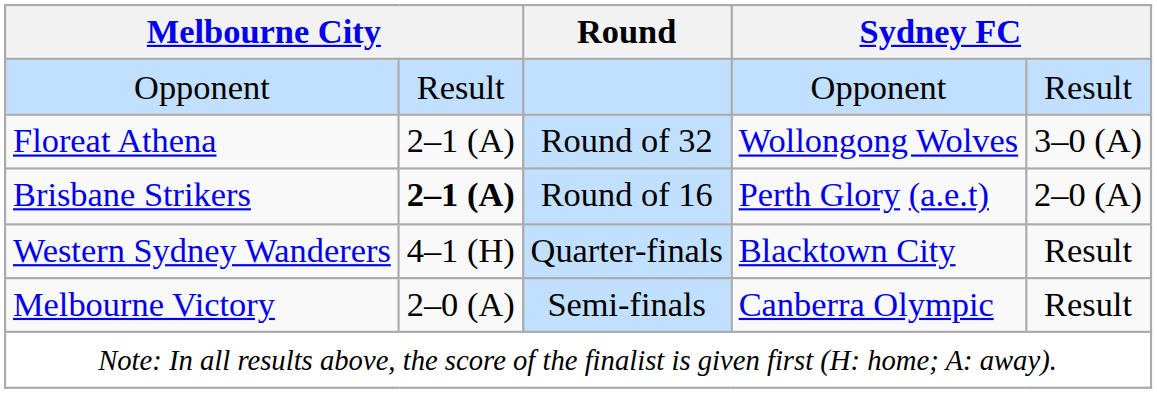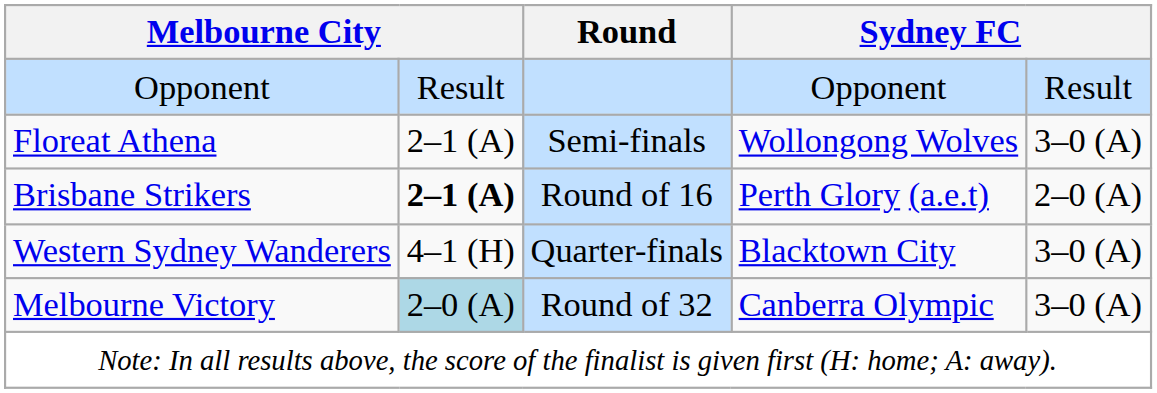 <table class="wikitable" style="text-align: center; floatleft;">
 <tr>
 <th colspan=2><a href='#'>Melbourne City</a></th>
 <th>Round</th>
 <th colspan=2><a href='#'>Sydney FC</a></th>
 </tr>
 <tr bgcolor=#c1e0ff>
 <td>Opponent</td>
 <td>Result</td>
 <td></td>
 <td>Opponent</td>
 <td>Result</td>
 </tr>
 <tr>
 <td align=left><a href='#'>Floreat Athena</a></td>
 <td>2–1 (A)</td>
-<td bgcolor=#c1e0ff>Round of 32</td>
+<td bgcolor=#c1e0ff>Semi-finals</td>
 <td align=left><a href='#'>Wollongong Wolves</a></td>
 <td>3–0 (A)</td>
 </tr>
 <tr>
 <td align=left><a href='#'>Brisbane Strikers</a></td>
 <td><strong>2–1 (A)</strong></td>
 <td bgcolor=#c1e0ff>Round of 16</td>
 <td align=left><a href='#'>Perth Glory</a> <a href='#'>(a.e.t)</a></td>
 <td>2–0 (A)</td>
 </tr>
 <tr>
 <td align=left><a href='#'>Western Sydney Wanderers</a></td>
 <td>4–1 (H)</td>
 <td bgcolor=#c1e0ff>Quarter-finals</td>
 <td align=left><a href='#'>Blacktown City</a></td>
-<td>Result</td>
+<td>3–0 (A)</td>
 </tr>
 <tr>
 <td align=left><a href='#'>Melbourne Victory</a></td>
-<td>2–0 (A)</td>
-<td bgcolor=#c1e0ff>Semi-finals</td>
+<td style="background: lightblue;">2–0 (A)</td>
+<td bgcolor=#c1e0ff>Round of 32</td>
 <td align=left><a href='#'>Canberra Olympic</a></td>
-<td>Result</td>
+<td>3–0 (A)</td>
 </tr>
 <tr>
 <td colspan=5 style="background-color:white;"><small><em>Note: In all results above, the score of the finalist is given first (H: home; A: away).</em></small></td>
 </tr>
 </table>
